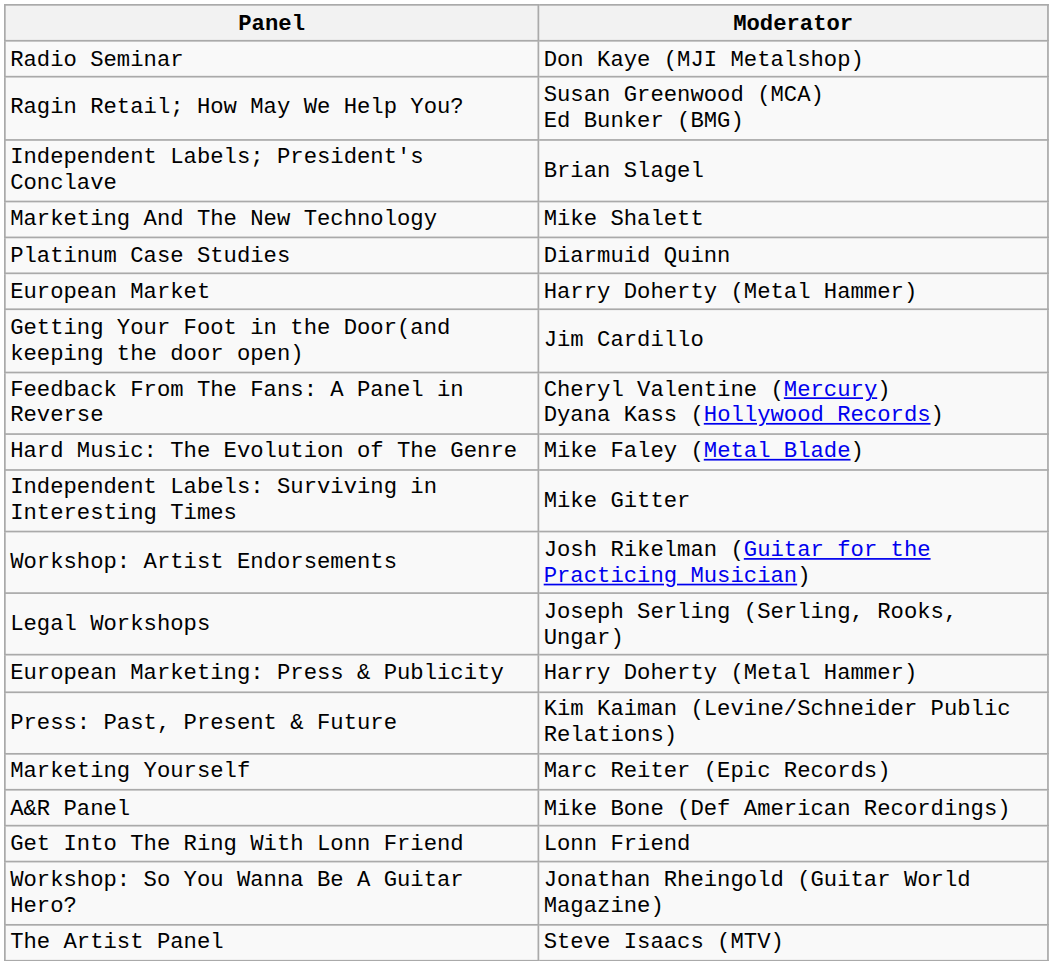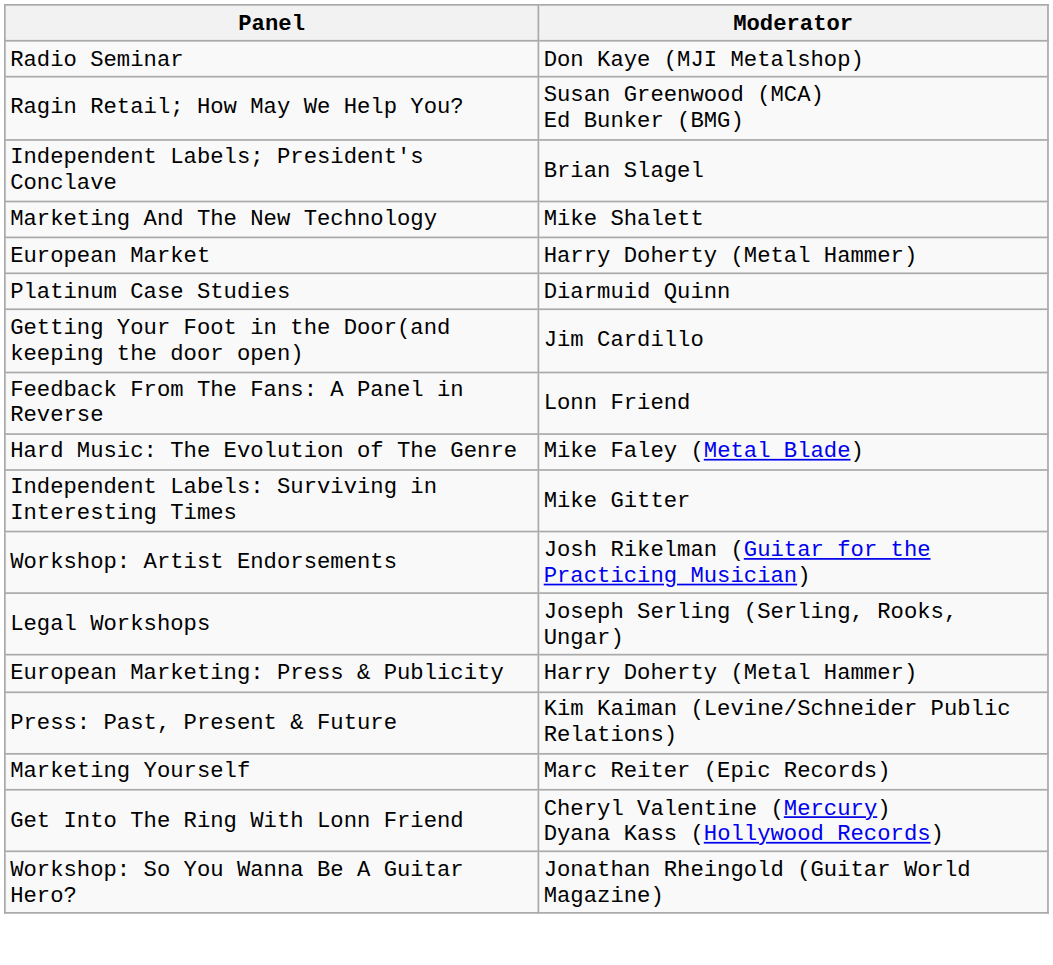 <table class="wikitable">
 <tr>
 <th>Panel</th>
 <th>Moderator</th>
 </tr>
 <tr>
 <td>Radio Seminar</td>
 <td>Don Kaye (MJI Metalshop)</td>
 </tr>
 <tr>
 <td>Ragin Retail; How May We Help You?</td>
 <td>Susan Greenwood (MCA)<br>Ed Bunker (BMG)</td>
 </tr>
 <tr>
 <td>Independent Labels; President's Conclave</td>
 <td>Brian Slagel</td>
 </tr>
 <tr>
 <td>Marketing And The New Technology</td>
 <td>Mike Shalett</td>
 </tr>
 <tr>
+<td>European Market</td>
+<td>Harry Doherty (Metal Hammer)</td>
+</tr>
+<tr>
 <td>Platinum Case Studies</td>
 <td>Diarmuid Quinn</td>
-</tr>
-<tr>
-<td>European Market</td>
-<td>Harry Doherty (Metal Hammer)</td>
 </tr>
 <tr>
 <td>Getting Your Foot in the Door(and keeping the door open)</td>
 <td>Jim Cardillo</td>
 </tr>
 <tr>
 <td>Feedback From The Fans: A Panel in Reverse</td>
-<td>Cheryl Valentine (<a href='#'>Mercury</a>)<br>Dyana Kass (<a href='#'>Hollywood Records</a>)</td>
+<td>Lonn Friend</td>
 </tr>
 <tr>
 <td>Hard Music: The Evolution of The Genre</td>
 <td>Mike Faley (<a href='#'>Metal Blade</a>)</td>
 </tr>
 <tr>
 <td>Independent Labels: Surviving in Interesting Times</td>
 <td>Mike Gitter</td>
 </tr>
 <tr>
 <td>Workshop: Artist Endorsements</td>
 <td>Josh Rikelman (<a href='#'>Guitar for the Practicing Musician</a>)</td>
 </tr>
 <tr>
 <td>Legal Workshops</td>
 <td>Joseph Serling (Serling, Rooks, Ungar)</td>
 </tr>
 <tr>
 <td>European Marketing: Press & Publicity</td>
 <td>Harry Doherty (Metal Hammer)</td>
 </tr>
 <tr>
 <td>Press: Past, Present & Future</td>
 <td>Kim Kaiman (Levine/Schneider Public Relations)</td>
 </tr>
 <tr>
 <td>Marketing Yourself</td>
 <td>Marc Reiter (Epic Records)</td>
 </tr>
 <tr>
-<td>A&R Panel</td>
-<td>Mike Bone (Def American Recordings)</td>
-</tr>
-<tr>
 <td>Get Into The Ring With Lonn Friend</td>
-<td>Lonn Friend</td>
+<td>Cheryl Valentine (<a href='#'>Mercury</a>)<br>Dyana Kass (<a href='#'>Hollywood Records</a>)</td>
 </tr>
 <tr>
 <td>Workshop: So You Wanna Be A Guitar Hero?</td>
 <td>Jonathan Rheingold (Guitar World Magazine)</td>
 </tr>
-<tr>
-<td>The Artist Panel</td>
-<td>Steve Isaacs (MTV)</td>
-</tr>
 </table>
